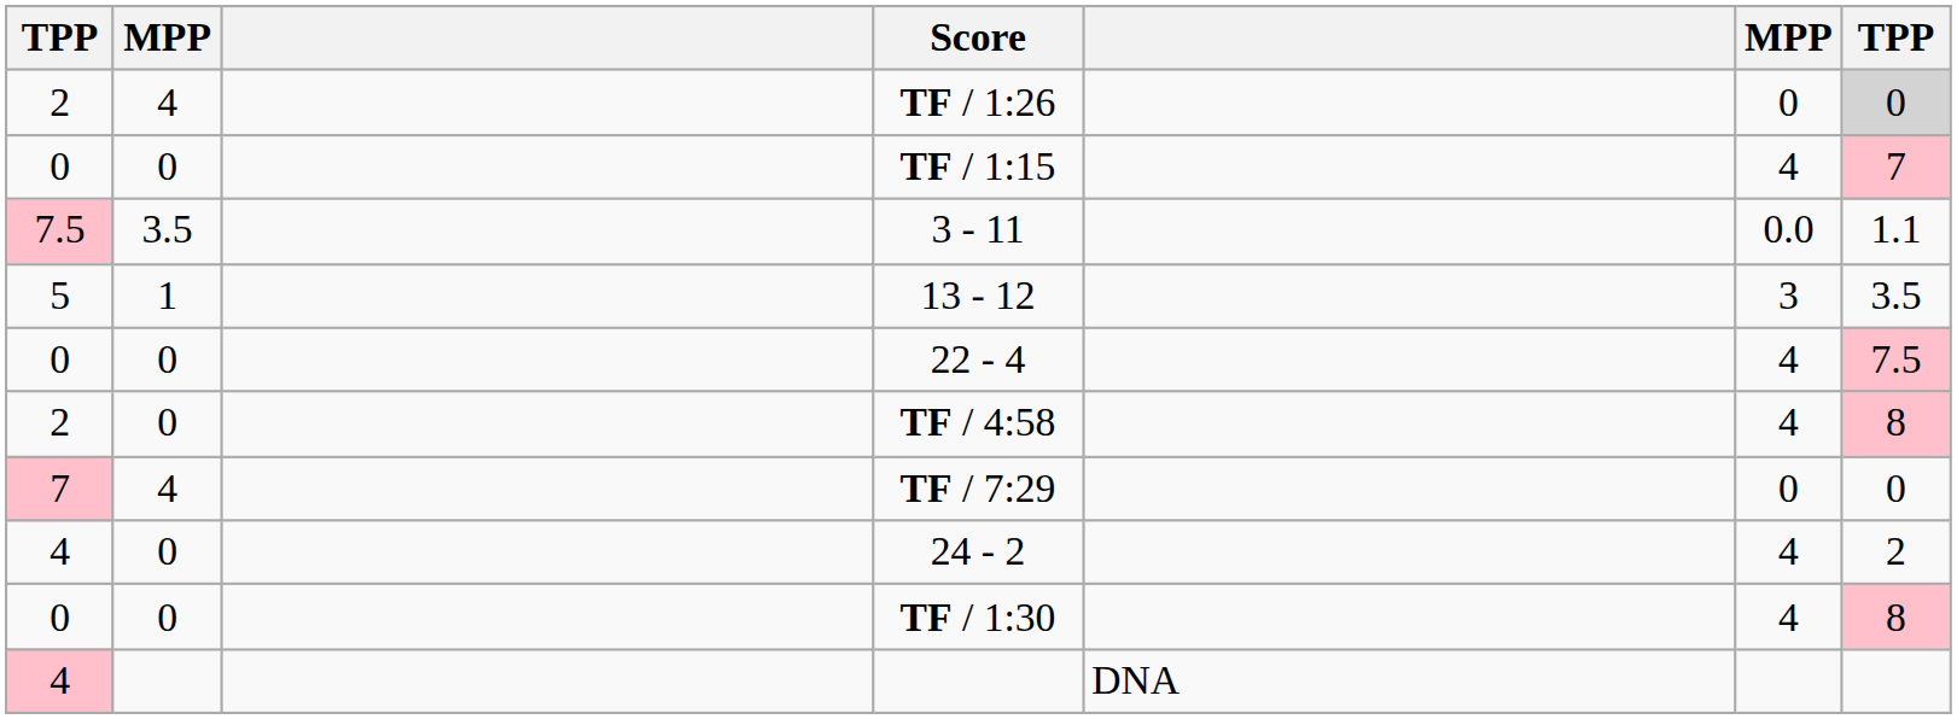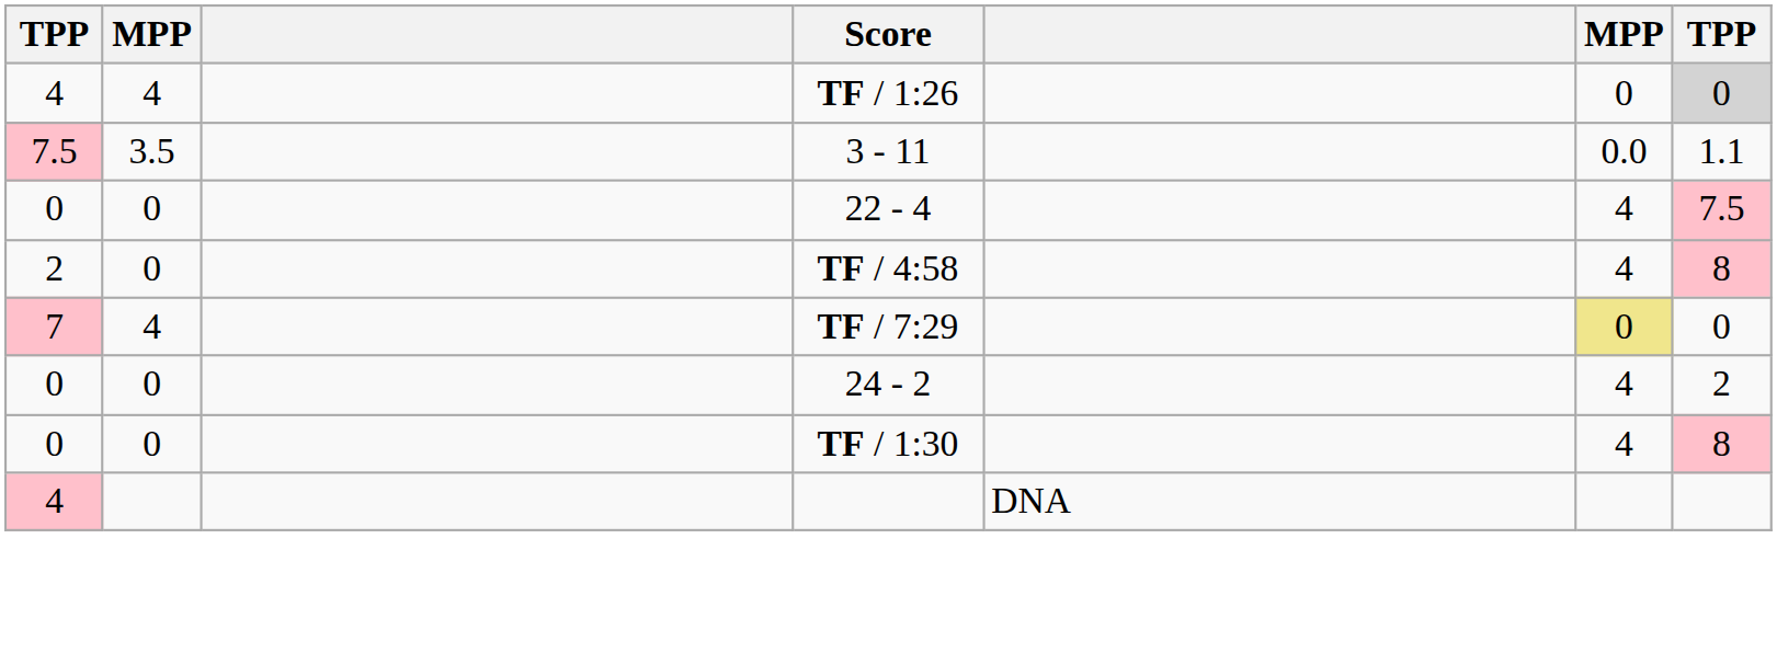 <table class="wikitable" style="text-align: center;" |>
 <tr>
 <th width="35">TPP</th>
 <th width="35">MPP</th>
 <th width="250"></th>
 <th width="75">Score</th>
 <th width="250"></th>
 <th width="35">MPP</th>
 <th width="35">TPP</th>
 </tr>
 <tr>
-<td>2</td>
+<td>4</td>
 <td>4</td>
 <td style="text-align:left;"></td>
 <td><strong>TF</strong> / 1:26</td>
 <td style="text-align:left;"><strong></strong></td>
 <td>0</td>
 <td style="background: lightgrey;">0</td>
-</tr>
-<tr>
-<td>0</td>
-<td>0</td>
-<td style="text-align:left;"><strong></strong></td>
-<td><strong>TF</strong> / 1:15</td>
-<td style="text-align:left;"></td>
-<td>4</td>
-<td bgcolor=pink>7</td>
 </tr>
 <tr>
 <td bgcolor=pink>7.5</td>
 <td>3.5</td>
 <td style="text-align:left;"></td>
 <td>3 - 11</td>
 <td style="text-align:left;"><strong></strong></td>
 <td>0.0</td>
 <td>1.1</td>
-</tr>
-<tr>
-<td>5</td>
-<td>1</td>
-<td style="text-align:left;"><strong></strong></td>
-<td>13 - 12</td>
-<td style="text-align:left;"></td>
-<td>3</td>
-<td>3.5</td>
 </tr>
 <tr>
 <td>0</td>
 <td>0</td>
 <td style="text-align:left;"><strong></strong></td>
 <td>22 - 4</td>
 <td style="text-align:left;"></td>
 <td>4</td>
 <td bgcolor=pink>7.5</td>
 </tr>
 <tr>
 <td>2</td>
 <td>0</td>
 <td style="text-align:left;"><strong></strong></td>
 <td><strong>TF</strong> / 4:58</td>
 <td style="text-align:left;"></td>
 <td>4</td>
 <td bgcolor=pink>8</td>
 </tr>
 <tr>
 <td bgcolor=pink>7</td>
 <td>4</td>
 <td style="text-align:left;"></td>
 <td><strong>TF</strong> / 7:29</td>
 <td style="text-align:left;"><strong></strong></td>
-<td>0</td>
+<td style="background: khaki;">0</td>
 <td>0</td>
 </tr>
 <tr>
-<td>4</td>
+<td>0</td>
 <td>0</td>
 <td style="text-align:left;"><strong></strong></td>
 <td>24 - 2</td>
 <td style="text-align:left;"></td>
 <td>4</td>
 <td>2</td>
 </tr>
 <tr>
 <td>0</td>
 <td>0</td>
 <td style="text-align:left;"><strong></strong></td>
 <td><strong>TF</strong> / 1:30</td>
 <td style="text-align:left;"></td>
 <td>4</td>
 <td bgcolor=pink>8</td>
 </tr>
 <tr>
 <td bgcolor=pink>4</td>
 <td></td>
 <td style="text-align:left;"></td>
 <td></td>
 <td style="text-align:left;">DNA</td>
 <td></td>
 <td></td>
 </tr>
 </table>
